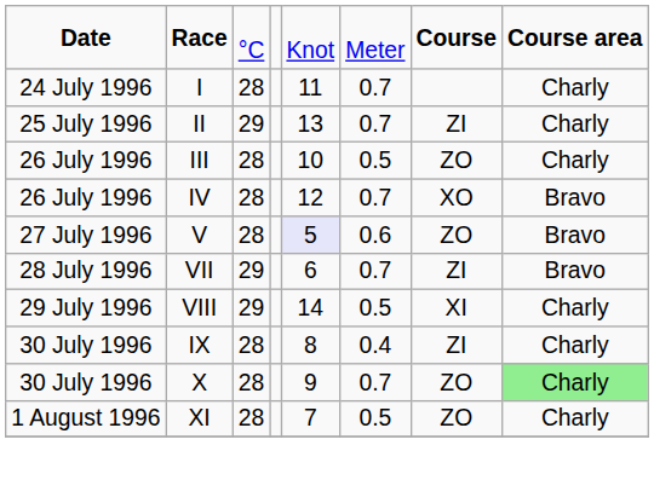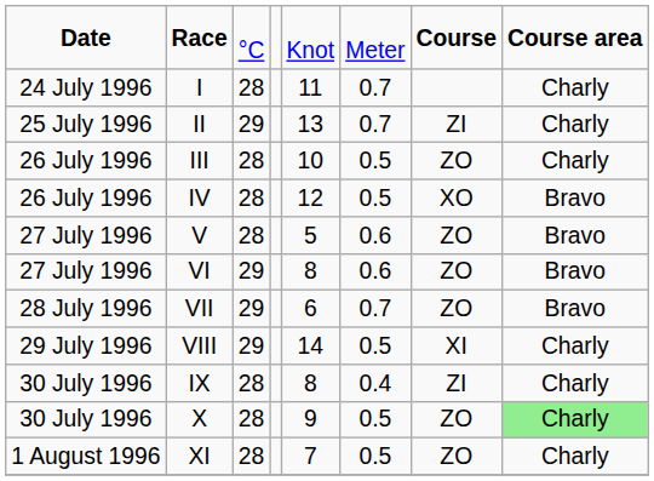 <table class="wikitable" style="text-align:center; vertical-align:bottom; font-size:90%">
 <tr>
 <td><strong>Date</strong></td>
 <td><strong>Race</strong></td>
 <td><br><a href='#'>°C</a></td>
 <td></td>
 <td><br><a href='#'>Knot</a></td>
 <td><br><a href='#'>Meter</a></td>
 <td><strong>Course</strong></td>
 <td><strong>Course area</strong></td>
 </tr>
 <tr>
 <td>24 July 1996</td>
 <td>I</td>
 <td>28</td>
 <td></td>
 <td>11</td>
 <td>0.7</td>
 <td></td>
 <td>Charly</td>
 </tr>
 <tr>
 <td>25 July 1996</td>
 <td>II</td>
 <td>29</td>
 <td></td>
 <td>13</td>
 <td>0.7</td>
 <td>ZI</td>
 <td>Charly</td>
 </tr>
 <tr>
 <td>26 July 1996</td>
 <td>III</td>
 <td>28</td>
 <td></td>
 <td>10</td>
 <td>0.5</td>
 <td>ZO</td>
 <td>Charly</td>
 </tr>
 <tr>
 <td>26 July 1996</td>
 <td>IV</td>
 <td>28</td>
 <td></td>
 <td>12</td>
-<td>0.7</td>
+<td>0.5</td>
 <td>XO</td>
 <td>Bravo</td>
 </tr>
 <tr>
 <td>27 July 1996</td>
 <td>V</td>
 <td>28</td>
 <td></td>
-<td style="background: lavender;">5</td>
+<td>5</td>
+<td>0.6</td>
+<td>ZO</td>
+<td>Bravo</td>
+</tr>
+<tr>
+<td>27 July 1996</td>
+<td>VI</td>
+<td>29</td>
+<td></td>
+<td>8</td>
 <td>0.6</td>
 <td>ZO</td>
 <td>Bravo</td>
 </tr>
 <tr>
 <td>28 July 1996</td>
 <td>VII</td>
 <td>29</td>
 <td></td>
 <td>6</td>
 <td>0.7</td>
-<td>ZI</td>
+<td>ZO</td>
 <td>Bravo</td>
 </tr>
 <tr>
 <td>29 July 1996</td>
 <td>VIII</td>
 <td>29</td>
 <td></td>
 <td>14</td>
 <td>0.5</td>
 <td>XI</td>
 <td>Charly</td>
 </tr>
 <tr>
 <td>30 July 1996</td>
 <td>IX</td>
 <td>28</td>
 <td></td>
 <td>8</td>
 <td>0.4</td>
 <td>ZI</td>
 <td>Charly</td>
 </tr>
 <tr>
 <td>30 July 1996</td>
 <td>X</td>
 <td>28</td>
 <td></td>
 <td>9</td>
-<td>0.7</td>
+<td>0.5</td>
 <td>ZO</td>
 <td style="background: lightgreen;">Charly</td>
 </tr>
 <tr>
 <td>1 August 1996</td>
 <td>XI</td>
 <td>28</td>
 <td></td>
 <td>7</td>
 <td>0.5</td>
 <td>ZO</td>
 <td>Charly</td>
 </tr>
 <tr>
 </tr>
 </table>
